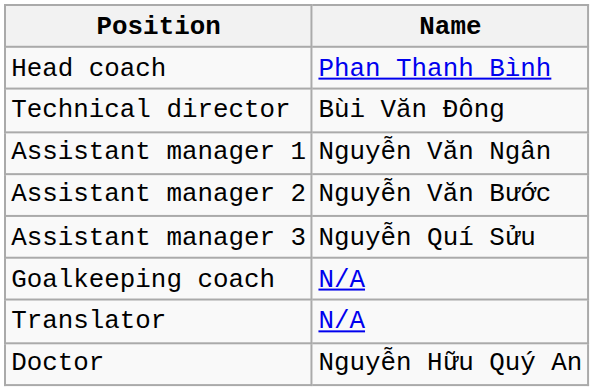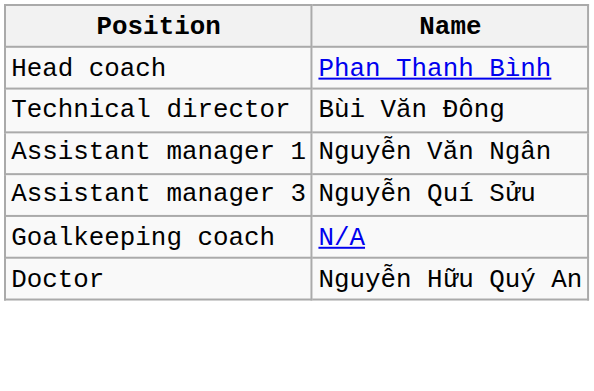 <table class="wikitable">
 <tr>
 <th>Position</th>
 <th>Name</th>
 </tr>
 <tr>
 <td>Head coach</td>
 <td> <a href='#'>Phan Thanh Bình</a></td>
 </tr>
 <tr>
 <td>Technical director</td>
 <td> Bùi Văn Đông</td>
 </tr>
 <tr>
 <td>Assistant manager 1</td>
 <td> Nguyễn Văn Ngân</td>
 </tr>
 <tr>
-<td>Assistant manager 2</td>
-<td> Nguyễn Văn Bước</td>
-</tr>
-<tr>
 <td>Assistant manager 3</td>
 <td> Nguyễn Quí Sửu</td>
 </tr>
 <tr>
 <td>Goalkeeping coach</td>
 <td> <a href='#'>N/A</a></td>
 </tr>
 <tr>
-<td>Translator</td>
-<td> <a href='#'>N/A</a></td>
-</tr>
-<tr>
 <td>Doctor</td>
 <td> Nguyễn Hữu Quý An</td>
 </tr>
 </table>
